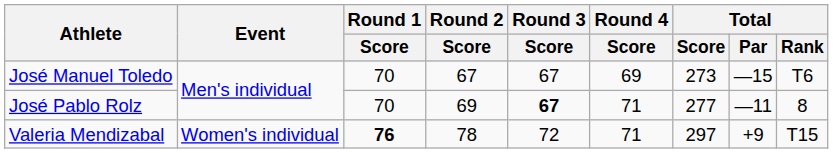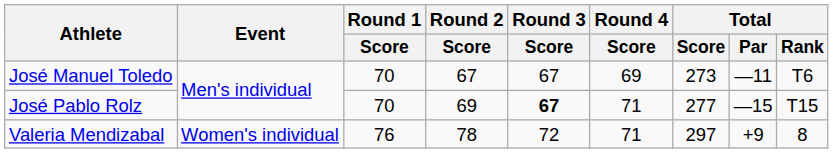 <table class=wikitable style=font-size:90%;text-align:center>
 <tr>
 <th rowspan=2>Athlete</th>
 <th rowspan=2>Event</th>
 <th>Round 1</th>
 <th>Round 2</th>
 <th>Round 3</th>
 <th>Round 4</th>
 <th colspan=3>Total</th>
 </tr>
 <tr style=font-size:95%>
 <th>Score</th>
 <th>Score</th>
 <th>Score</th>
 <th>Score</th>
 <th>Score</th>
 <th>Par</th>
 <th>Rank</th>
 </tr>
 <tr>
 <td align=left><a href='#'>José Manuel Toledo</a></td>
 <td align=left rowspan=2><a href='#'>Men's individual</a></td>
 <td>70</td>
 <td>67</td>
 <td>67</td>
 <td>69</td>
 <td>273</td>
-<td>—15</td>
+<td>—11</td>
 <td>T6</td>
 </tr>
 <tr>
 <td align=left><a href='#'>José Pablo Rolz</a></td>
 <td>70</td>
 <td>69</td>
 <td><strong>67</strong></td>
 <td>71</td>
 <td>277</td>
-<td>—11</td>
-<td>8</td>
+<td>—15</td>
+<td>T15</td>
 </tr>
 <tr>
 <td align=left><a href='#'>Valeria Mendizabal</a></td>
 <td align=left><a href='#'>Women's individual</a></td>
-<td><strong>76</strong></td>
+<td>76</td>
 <td>78</td>
 <td>72</td>
 <td>71</td>
 <td>297</td>
 <td>+9</td>
-<td>T15</td>
+<td>8</td>
 </tr>
 </table>
